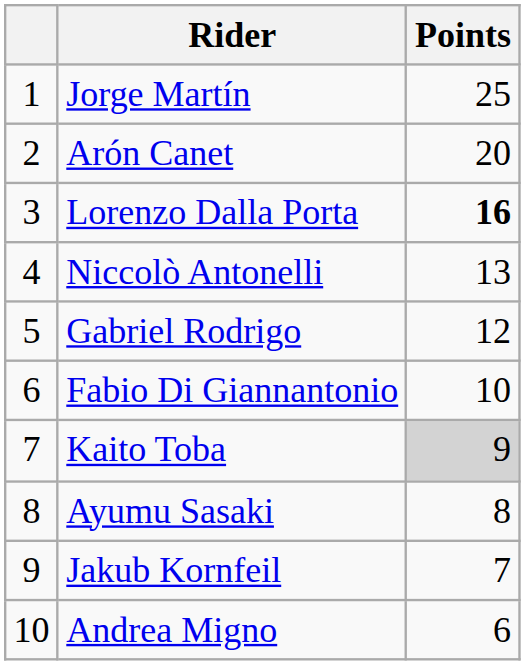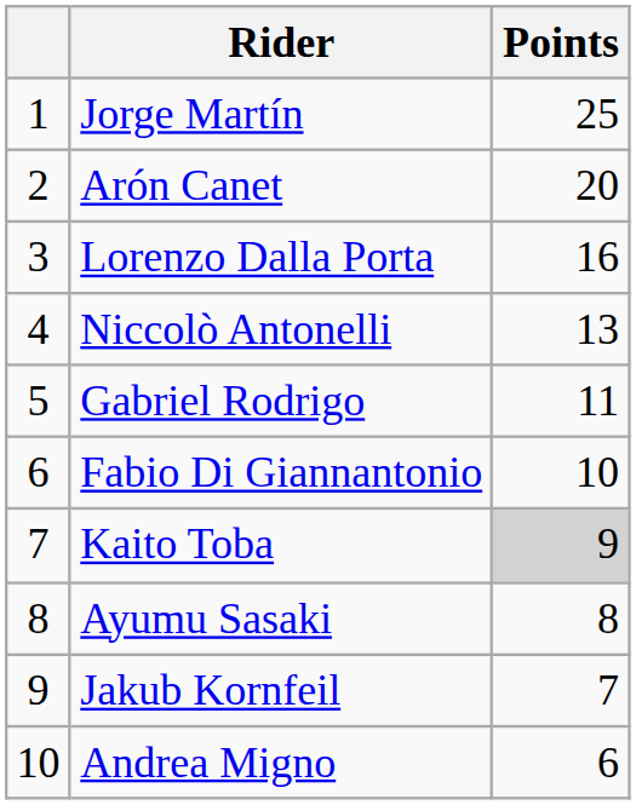 <table class="wikitable" style="font-size: 95%;">
 <tr>
 <th></th>
 <th>Rider</th>
 <th>Points</th>
 </tr>
 <tr>
 <td align=center>1</td>
 <td> <a href='#'>Jorge Martín</a></td>
 <td align=right>25</td>
 </tr>
 <tr>
 <td align=center>2</td>
 <td> <a href='#'>Arón Canet</a></td>
 <td align=right>20</td>
 </tr>
 <tr>
 <td align=center>3</td>
 <td> <a href='#'>Lorenzo Dalla Porta</a></td>
-<td align=right><strong>16</strong></td>
+<td align=right>16</td>
 </tr>
 <tr>
 <td align=center>4</td>
 <td> <a href='#'>Niccolò Antonelli</a></td>
 <td align=right>13</td>
 </tr>
 <tr>
 <td align=center>5</td>
 <td> <a href='#'>Gabriel Rodrigo</a></td>
-<td align=right>12</td>
+<td align=right>11</td>
 </tr>
 <tr>
 <td align=center>6</td>
 <td> <a href='#'>Fabio Di Giannantonio</a></td>
 <td align=right>10</td>
 </tr>
 <tr>
 <td align=center>7</td>
 <td> <a href='#'>Kaito Toba</a></td>
 <td align=right style="background: lightgrey;">9</td>
 </tr>
 <tr>
 <td align=center>8</td>
 <td> <a href='#'>Ayumu Sasaki</a></td>
 <td align=right>8</td>
 </tr>
 <tr>
 <td align=center>9</td>
 <td> <a href='#'>Jakub Kornfeil</a></td>
 <td align=right>7</td>
 </tr>
 <tr>
 <td align=center>10</td>
 <td> <a href='#'>Andrea Migno</a></td>
 <td align=right>6</td>
 </tr>
 </table>
